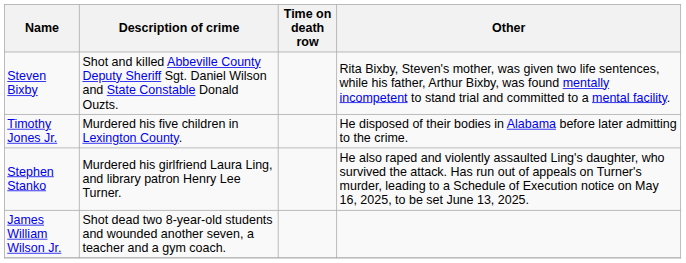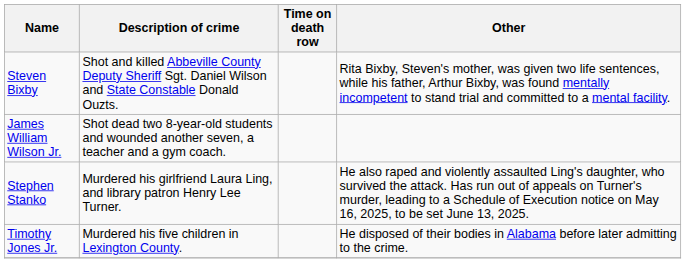 <table class="wikitable sortable">
 <tr>
 <th>Name</th>
 <th>Description of crime</th>
 <th>Time on death row</th>
 <th>Other</th>
 </tr>
 <tr>
 <td><a href='#'>Steven Bixby</a></td>
 <td>Shot and killed <a href='#'>Abbeville County</a> <a href='#'>Deputy Sheriff</a> Sgt. Daniel Wilson and <a href='#'>State Constable</a> Donald Ouzts.</td>
 <td></td>
 <td>Rita Bixby, Steven's mother, was given two life sentences, while his father, Arthur Bixby, was found <a href='#'>mentally incompetent</a> to stand trial and committed to a <a href='#'>mental facility</a>.</td>
 </tr>
 <tr>
-<td><a href='#'>Timothy Jones Jr.</a></td>
-<td>Murdered his five children in <a href='#'>Lexington County</a>.</td>
+<td><a href='#'>James William Wilson Jr.</a></td>
+<td>Shot dead two 8-year-old students and wounded another seven, a teacher and a gym coach.</td>
 <td></td>
-<td>He disposed of their bodies in <a href='#'>Alabama</a> before later admitting to the crime.</td>
+<td></td>
 </tr>
 <tr>
 <td><a href='#'>Stephen Stanko</a></td>
 <td>Murdered his girlfriend Laura Ling, and library patron Henry Lee Turner.</td>
 <td></td>
 <td>He also raped and violently assaulted Ling's daughter, who survived the attack.  Has run out of appeals on Turner's murder, leading to a Schedule of Execution notice on May 16, 2025, to be set June 13, 2025.</td>
 </tr>
 <tr>
-<td><a href='#'>James William Wilson Jr.</a></td>
-<td>Shot dead two 8-year-old students and wounded another seven, a teacher and a gym coach.</td>
+<td><a href='#'>Timothy Jones Jr.</a></td>
+<td>Murdered his five children in <a href='#'>Lexington County</a>.</td>
 <td></td>
-<td></td>
+<td>He disposed of their bodies in <a href='#'>Alabama</a> before later admitting to the crime.</td>
 </tr>
 <tr>
 </tr>
 </table>
